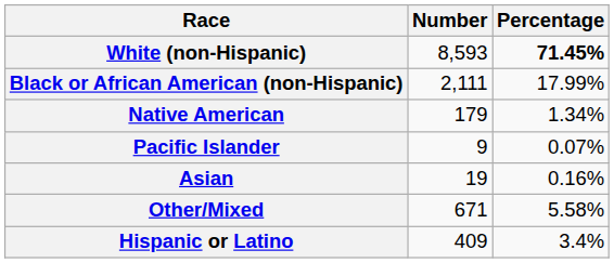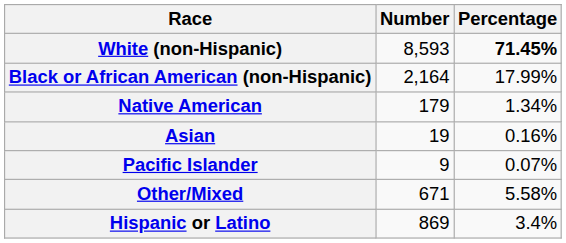 <table class="wikitable" style="text-align:right">
 <tr>
 <th scope="col">Race</th>
 <th scope="col">Number</th>
 <th scope="col">Percentage</th>
 </tr>
 <tr>
 <th scope="row"><a href='#'>White</a> (non-Hispanic)</th>
 <td>8,593</td>
 <td><strong>71.45%</strong></td>
 </tr>
 <tr>
 <th scope="row"><a href='#'>Black or African American</a> (non-Hispanic)</th>
-<td>2,111</td>
+<td>2,164</td>
 <td>17.99%</td>
 </tr>
 <tr>
 <th scope="row"><a href='#'>Native American</a></th>
 <td>179</td>
 <td>1.34%</td>
 </tr>
 <tr>
+<th scope="row"><a href='#'>Asian</a></th>
+<td>19</td>
+<td>0.16%</td>
+</tr>
+<tr>
 <th scope="row"><a href='#'>Pacific Islander</a></th>
 <td>9</td>
 <td>0.07%</td>
-</tr>
-<tr>
-<th scope="row"><a href='#'>Asian</a></th>
-<td>19</td>
-<td>0.16%</td>
 </tr>
 <tr>
 <th scope="row"><a href='#'>Other/Mixed</a></th>
 <td>671</td>
 <td>5.58%</td>
 </tr>
 <tr>
 <th scope="row"><a href='#'>Hispanic</a> or <a href='#'>Latino</a></th>
-<td>409</td>
+<td>869</td>
 <td>3.4%</td>
 </tr>
 </table>
